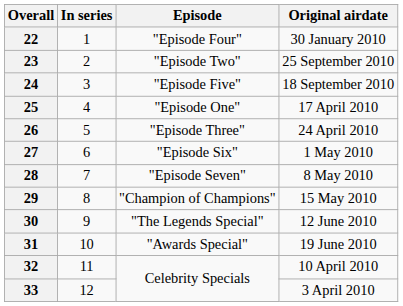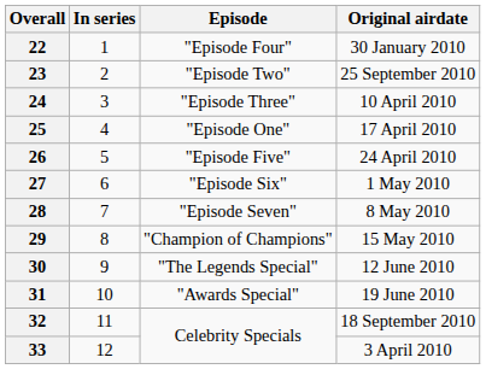 <table class="wikitable sortable" style="text-align: center;">
 <tr>
 <th>Overall</th>
 <th>In series</th>
 <th>Episode</th>
 <th>Original airdate</th>
 </tr>
 <tr>
 <th>22</th>
 <td>1</td>
 <td>"Episode Four"</td>
 <td>30 January 2010</td>
 </tr>
 <tr>
 <th>23</th>
 <td>2</td>
 <td>"Episode Two"</td>
 <td>25 September 2010</td>
 </tr>
 <tr>
 <th>24</th>
 <td>3</td>
-<td>"Episode Five"</td>
-<td>18 September 2010</td>
+<td>"Episode Three"</td>
+<td>10 April 2010</td>
 </tr>
 <tr>
 <th>25</th>
 <td>4</td>
 <td>"Episode One"</td>
 <td>17 April 2010</td>
 </tr>
 <tr>
 <th>26</th>
 <td>5</td>
-<td>"Episode Three"</td>
+<td>"Episode Five"</td>
 <td>24 April 2010</td>
 </tr>
 <tr>
 <th>27</th>
 <td>6</td>
 <td>"Episode Six"</td>
 <td>1 May 2010</td>
 </tr>
 <tr>
 <th>28</th>
 <td>7</td>
 <td>"Episode Seven"</td>
 <td>8 May 2010</td>
 </tr>
 <tr>
 <th>29</th>
 <td>8</td>
 <td>"Champion of Champions"</td>
 <td>15 May 2010</td>
 </tr>
 <tr>
 <th>30</th>
 <td>9</td>
 <td>"The Legends Special"</td>
 <td>12 June 2010</td>
 </tr>
 <tr>
 <th>31</th>
 <td>10</td>
 <td>"Awards Special"</td>
 <td>19 June 2010</td>
 </tr>
 <tr>
 <th>32</th>
 <td>11</td>
 <td rowspan="2">Celebrity Specials</td>
-<td>10 April 2010</td>
+<td>18 September 2010</td>
 </tr>
 <tr>
 <th>33</th>
 <td>12</td>
 <td>3 April 2010</td>
 </tr>
 </table>
